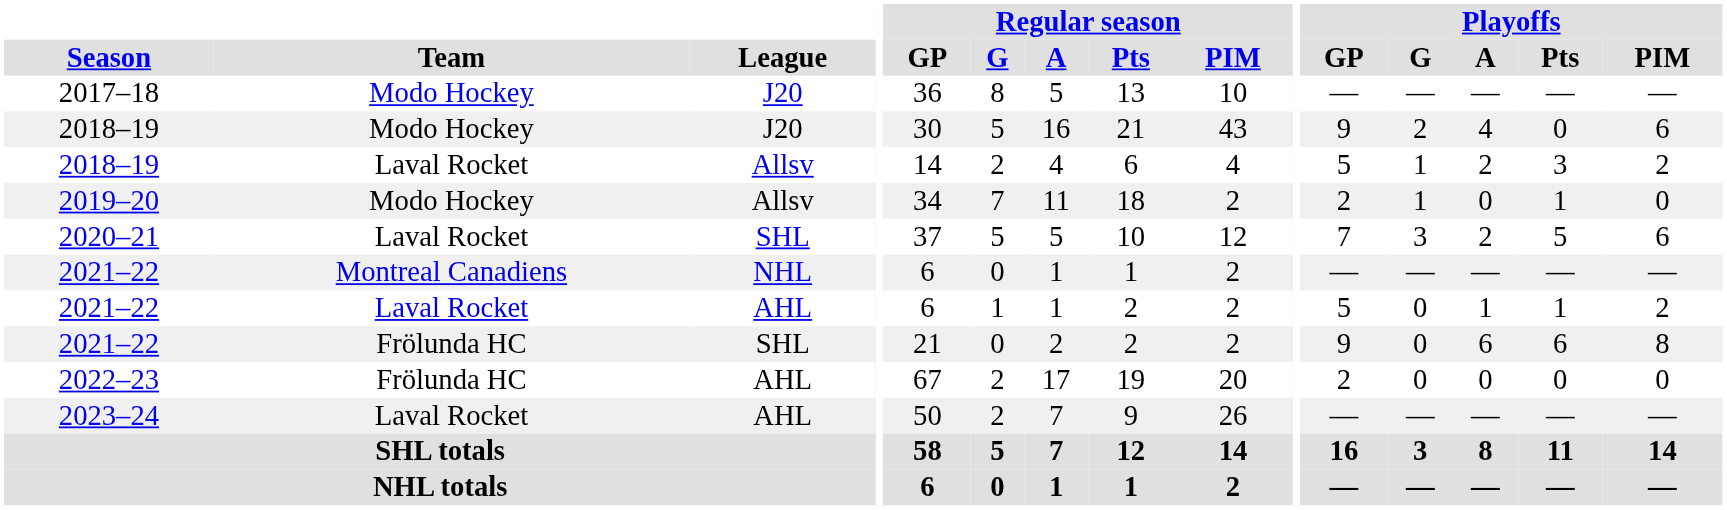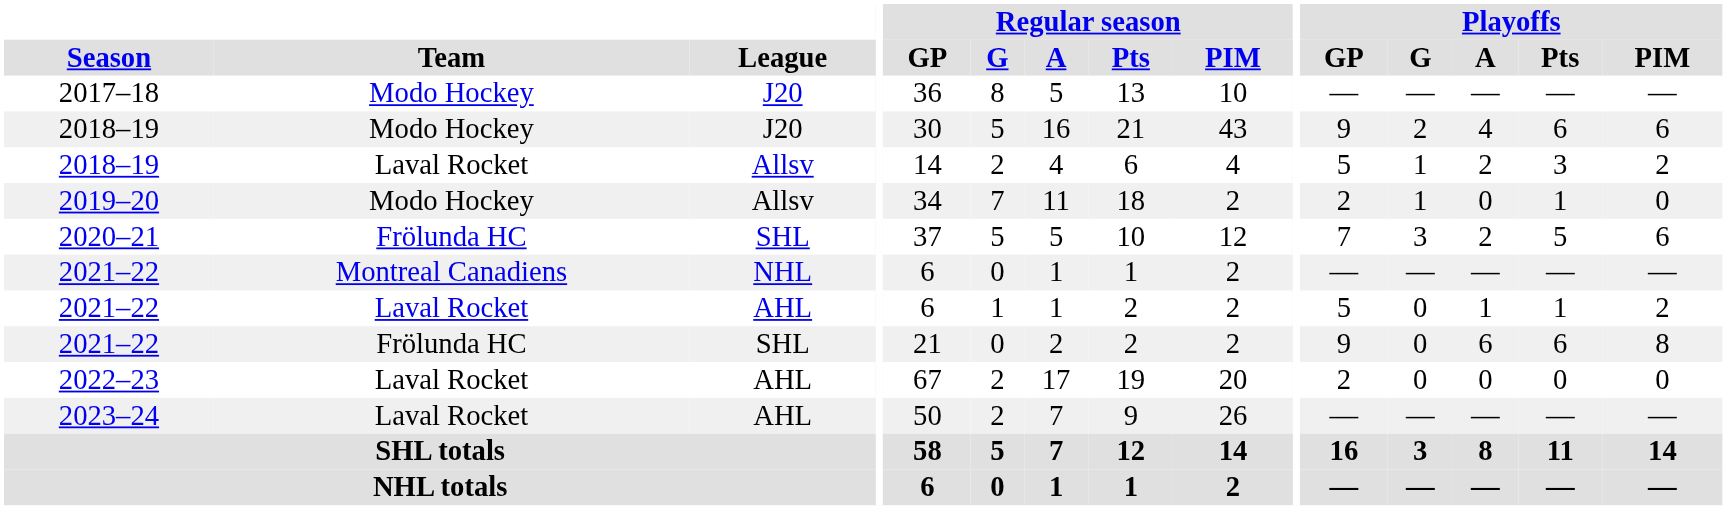 <table border="0" cellpadding="1" cellspacing="0" style="text-align:center; width:60em">
 <tr style="background:#e0e0e0;">
 <th colspan="3" bgcolor="#ffffff"></th>
 <th rowspan="99" bgcolor="#ffffff"></th>
 <th colspan="5"><a href='#'>Regular season</a></th>
 <th rowspan="99" bgcolor="#ffffff"></th>
 <th colspan="5"><a href='#'>Playoffs</a></th>
 </tr>
 <tr bgcolor="#e0e0e0">
 <th><a href='#'>Season</a></th>
 <th>Team</th>
 <th>League</th>
 <th>GP</th>
 <th><a href='#'>G</a></th>
 <th><a href='#'>A</a></th>
 <th><a href='#'>Pts</a></th>
 <th><a href='#'>PIM</a></th>
 <th>GP</th>
 <th>G</th>
 <th>A</th>
 <th>Pts</th>
 <th>PIM</th>
 </tr>
 <tr>
 <td>2017–18</td>
 <td><a href='#'>Modo Hockey</a></td>
 <td><a href='#'>J20</a></td>
 <td>36</td>
 <td>8</td>
 <td>5</td>
 <td>13</td>
 <td>10</td>
 <td>—</td>
 <td>—</td>
 <td>—</td>
 <td>—</td>
 <td>—</td>
 </tr>
 <tr bgcolor="#f0f0f0">
 <td>2018–19</td>
 <td>Modo Hockey</td>
 <td>J20</td>
 <td>30</td>
 <td>5</td>
 <td>16</td>
 <td>21</td>
 <td>43</td>
 <td>9</td>
 <td>2</td>
 <td>4</td>
-<td>0</td>
+<td>6</td>
 <td>6</td>
 </tr>
 <tr>
 <td><a href='#'>2018–19</a></td>
 <td>Laval Rocket</td>
 <td><a href='#'>Allsv</a></td>
 <td>14</td>
 <td>2</td>
 <td>4</td>
 <td>6</td>
 <td>4</td>
 <td>5</td>
 <td>1</td>
 <td>2</td>
 <td>3</td>
 <td>2</td>
 </tr>
 <tr bgcolor="#f0f0f0">
 <td><a href='#'>2019–20</a></td>
 <td>Modo Hockey</td>
 <td>Allsv</td>
 <td>34</td>
 <td>7</td>
 <td>11</td>
 <td>18</td>
 <td>2</td>
 <td>2</td>
 <td>1</td>
 <td>0</td>
 <td>1</td>
 <td>0</td>
 </tr>
 <tr>
 <td><a href='#'>2020–21</a></td>
-<td>Laval Rocket</td>
+<td><a href='#'>Frölunda HC</a></td>
 <td><a href='#'>SHL</a></td>
 <td>37</td>
 <td>5</td>
 <td>5</td>
 <td>10</td>
 <td>12</td>
 <td>7</td>
 <td>3</td>
 <td>2</td>
 <td>5</td>
 <td>6</td>
 </tr>
 <tr bgcolor="#f0f0f0">
 <td><a href='#'>2021–22</a></td>
 <td><a href='#'>Montreal Canadiens</a></td>
 <td><a href='#'>NHL</a></td>
 <td>6</td>
 <td>0</td>
 <td>1</td>
 <td>1</td>
 <td>2</td>
 <td>—</td>
 <td>—</td>
 <td>—</td>
 <td>—</td>
 <td>—</td>
 </tr>
 <tr>
 <td><a href='#'>2021–22</a></td>
 <td><a href='#'>Laval Rocket</a></td>
 <td><a href='#'>AHL</a></td>
 <td>6</td>
 <td>1</td>
 <td>1</td>
 <td>2</td>
 <td>2</td>
 <td>5</td>
 <td>0</td>
 <td>1</td>
 <td>1</td>
 <td>2</td>
 </tr>
 <tr bgcolor="#f0f0f0">
 <td><a href='#'>2021–22</a></td>
 <td>Frölunda HC</td>
 <td>SHL</td>
 <td>21</td>
 <td>0</td>
 <td>2</td>
 <td>2</td>
 <td>2</td>
 <td>9</td>
 <td>0</td>
 <td>6</td>
 <td>6</td>
 <td>8</td>
 </tr>
 <tr>
 <td><a href='#'>2022–23</a></td>
-<td>Frölunda HC</td>
+<td>Laval Rocket</td>
 <td>AHL</td>
 <td>67</td>
 <td>2</td>
 <td>17</td>
 <td>19</td>
 <td>20</td>
 <td>2</td>
 <td>0</td>
 <td>0</td>
 <td>0</td>
 <td>0</td>
 </tr>
 <tr bgcolor="#f0f0f0">
 <td><a href='#'>2023–24</a></td>
 <td>Laval Rocket</td>
 <td>AHL</td>
 <td>50</td>
 <td>2</td>
 <td>7</td>
 <td>9</td>
 <td>26</td>
 <td>—</td>
 <td>—</td>
 <td>—</td>
 <td>—</td>
 <td>—</td>
 </tr>
 <tr bgcolor="#e0e0e0">
 <th colspan="3">SHL totals</th>
 <th>58</th>
 <th>5</th>
 <th>7</th>
 <th>12</th>
 <th>14</th>
 <th>16</th>
 <th>3</th>
 <th>8</th>
 <th>11</th>
 <th>14</th>
 </tr>
 <tr bgcolor="#e0e0e0">
 <th colspan="3">NHL totals</th>
 <th>6</th>
 <th>0</th>
 <th>1</th>
 <th>1</th>
 <th>2</th>
 <th>—</th>
 <th>—</th>
 <th>—</th>
 <th>—</th>
 <th>—</th>
 </tr>
 </table>
